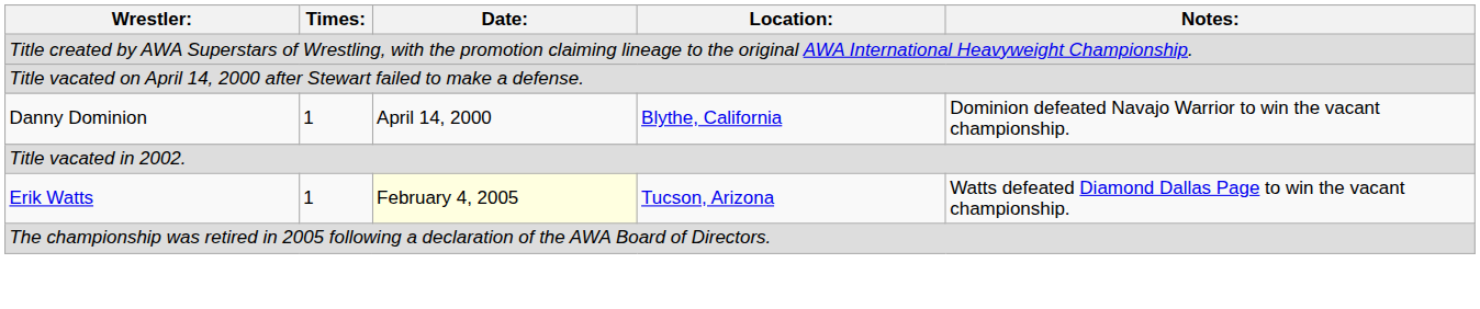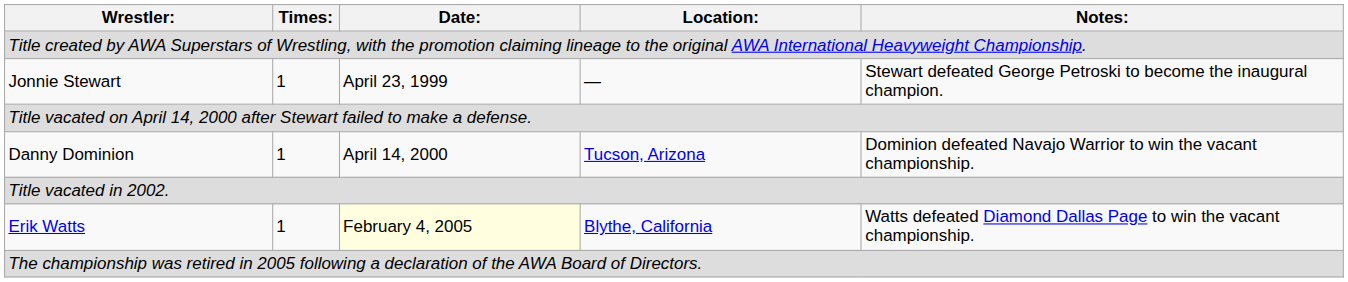 <table class="wikitable" width=100%>
 <tr>
 <th width=20%>Wrestler:</th>
 <th width=5%>Times:</th>
 <th width=18%>Date:</th>
 <th width=21%>Location:</th>
 <th width=36%>Notes:</th>
 </tr>
 <tr>
 <td style="background: #dddddd;" colspan=5><em>Title created by AWA Superstars of Wrestling, with the promotion claiming lineage to the original <a href='#'>AWA International Heavyweight Championship</a>.</em></td>
 </tr>
 <tr>
+<td>Jonnie Stewart</td>
+<td>1</td>
+<td>April 23, 1999</td>
+<td>—</td>
+<td>Stewart defeated George Petroski to become the inaugural champion.</td>
+</tr>
+<tr>
 <td style="background: #dddddd;" colspan=5><em>Title vacated on April 14, 2000 after Stewart failed to make a defense.</em></td>
 </tr>
 <tr>
 <td>Danny Dominion</td>
 <td>1</td>
 <td>April 14, 2000</td>
-<td><a href='#'>Blythe, California</a></td>
+<td><a href='#'>Tucson, Arizona</a></td>
 <td>Dominion defeated Navajo Warrior to win the vacant championship.</td>
 </tr>
 <tr>
 <td style="background: #dddddd;" colspan=5><em>Title vacated in 2002.</em></td>
 </tr>
 <tr>
 <td><a href='#'>Erik Watts</a></td>
 <td>1</td>
 <td style="background: lightyellow;">February 4, 2005</td>
-<td><a href='#'>Tucson, Arizona</a></td>
+<td><a href='#'>Blythe, California</a></td>
 <td>Watts defeated <a href='#'>Diamond Dallas Page</a> to win the vacant championship.</td>
 </tr>
 <tr>
 <td style="background: #dddddd;" colspan=5><em>The championship was retired in 2005 following a declaration of the AWA Board of Directors.</em></td>
 </tr>
 </table>
